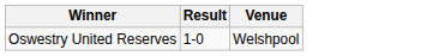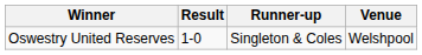 <table class="wikitable">
 <tr>
 <th>Winner</th>
 <th>Result</th>
+<th>Runner-up</th>
 <th>Venue</th>
 </tr>
 <tr>
 <td> Oswestry United Reserves</td>
 <td>1-0</td>
+<td> Singleton & Coles</td>
 <td>Welshpool</td>
 </tr>
 </table>
